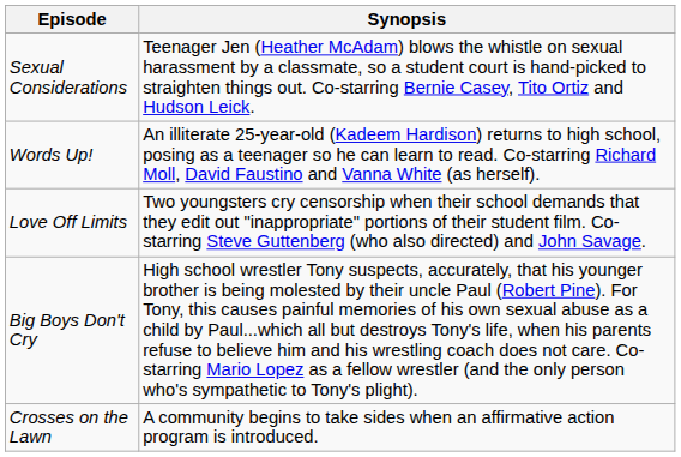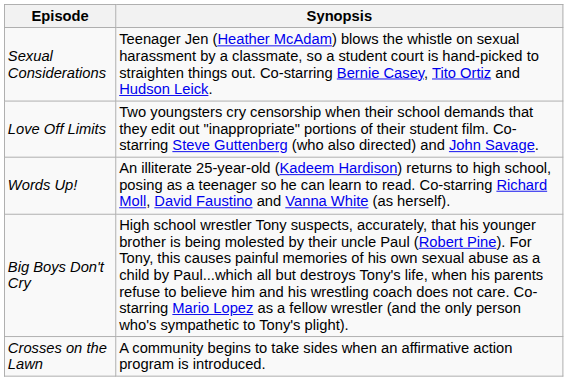 <table class="wikitable sortable">
 <tr>
 <th>Episode</th>
 <th>Synopsis</th>
 </tr>
 <tr>
 <td><em>Sexual Considerations</em></td>
 <td>Teenager Jen (<a href='#'>Heather McAdam</a>) blows the whistle on sexual harassment by a classmate, so a student court is hand-picked to straighten things out. Co-starring <a href='#'>Bernie Casey</a>, <a href='#'>Tito Ortiz</a> and <a href='#'>Hudson Leick</a>.</td>
 </tr>
 <tr>
+<td><em>Love Off Limits</em></td>
+<td>Two youngsters cry censorship when their school demands that they edit out "inappropriate" portions of their student film. Co-starring <a href='#'>Steve Guttenberg</a> (who also directed) and <a href='#'>John Savage</a>.</td>
+</tr>
+<tr>
 <td><em>Words Up!</em></td>
 <td>An illiterate 25-year-old (<a href='#'>Kadeem Hardison</a>) returns to high school, posing as a teenager so he can learn to read. Co-starring <a href='#'>Richard Moll</a>, <a href='#'>David Faustino</a> and <a href='#'>Vanna White</a> (as herself).</td>
-</tr>
-<tr>
-<td><em>Love Off Limits</em></td>
-<td>Two youngsters cry censorship when their school demands that they edit out "inappropriate" portions of their student film. Co-starring <a href='#'>Steve Guttenberg</a> (who also directed) and <a href='#'>John Savage</a>.</td>
 </tr>
 <tr>
 <td><em>Big Boys Don't Cry</em></td>
 <td>High school wrestler Tony suspects, accurately, that his younger brother is being molested by their uncle Paul (<a href='#'>Robert Pine</a>). For Tony, this causes painful memories of his own sexual abuse as a child by Paul...which all but destroys Tony's life, when his parents refuse to believe him and his wrestling coach does not care. Co-starring <a href='#'>Mario Lopez</a> as a fellow wrestler (and the only person who's sympathetic to Tony's plight).</td>
 </tr>
 <tr>
 <td><em>Crosses on the Lawn</em></td>
 <td>A community begins to take sides when an affirmative action program is introduced.</td>
 </tr>
 </table>
